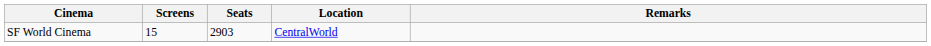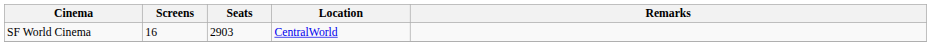 <table class="wikitable" width=100%>
 <tr>
 <th width="15%">Cinema</th>
 <th width="7%">Screens</th>
 <th width="7%">Seats</th>
 <th width="15%">Location</th>
 <th width="56%">Remarks</th>
 </tr>
 <tr>
 <td>SF World Cinema</td>
-<td>15</td>
+<td>16</td>
 <td>2903</td>
 <td><a href='#'>CentralWorld</a></td>
 <td></td>
 </tr>
 <tr>
 </tr>
 </table>
